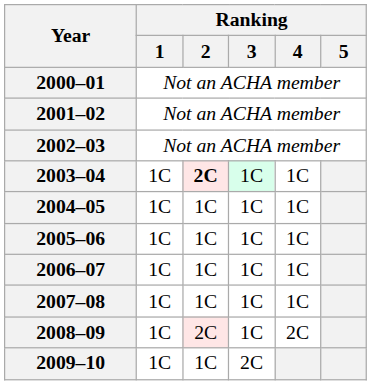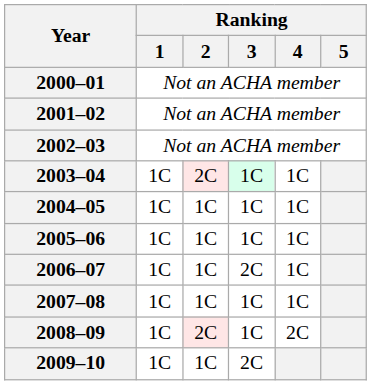 <table class="wikitable" style="white-space:nowrap;">
 <tr>
 <th scope="col" width="100" rowspan="2">Year</th>
 <th colspan="25">Ranking</th>
 </tr>
 <tr>
 <th scope="col" width="30">1</th>
 <th scope="col" width="30">2</th>
 <th scope="col" width="30">3</th>
 <th scope="col" width="30">4</th>
 <th scope="col" width="30">5</th>
 </tr>
 <tr style="text-align:center;">
 <th>2000–01</th>
 <td bgcolor=FFFFFF colspan="5"><em>Not an ACHA member</em></td>
 </tr>
 <tr style="text-align:center;">
 <th>2001–02</th>
 <td bgcolor=FFFFFF colspan="5"><em>Not an ACHA member</em></td>
 </tr>
 <tr style="text-align:center;">
 <th>2002–03</th>
 <td bgcolor=FFFFFF colspan="5"><em>Not an ACHA member</em></td>
 </tr>
 <tr style="text-align:center;">
 <th>2003–04</th>
 <td bgcolor=FFFFFF>1C</td>
-<td bgcolor=FFE6E6><strong>2C</strong></td>
+<td bgcolor=FFE6E6>2C</td>
 <td bgcolor=D8FFEB>1C</td>
 <td bgcolor=FFFFFF>1C</td>
 <td bgcolor=F2F2F2></td>
 </tr>
 <tr style="text-align:center;">
 <th>2004–05</th>
 <td bgcolor=FFFFFF>1C</td>
 <td bgcolor=FFFFFF>1C</td>
 <td bgcolor=FFFFFF>1C</td>
 <td bgcolor=FFFFFF>1C</td>
 <td bgcolor=F2F2F2></td>
 </tr>
 <tr style="text-align:center;">
 <th>2005–06</th>
 <td bgcolor=FFFFFF>1C</td>
 <td bgcolor=FFFFFF>1C</td>
 <td bgcolor=FFFFFF>1C</td>
 <td bgcolor=FFFFFF>1C</td>
 <td bgcolor=F2F2F2></td>
 </tr>
 <tr style="text-align:center;">
 <th>2006–07</th>
 <td bgcolor=FFFFFF>1C</td>
 <td bgcolor=FFFFFF>1C</td>
-<td bgcolor=FFFFFF>1C</td>
+<td bgcolor=FFFFFF>2C</td>
 <td bgcolor=FFFFFF>1C</td>
 <td bgcolor=F2F2F2></td>
 </tr>
 <tr style="text-align:center;">
 <th>2007–08</th>
 <td bgcolor=FFFFFF>1C</td>
 <td bgcolor=FFFFFF>1C</td>
 <td bgcolor=FFFFFF>1C</td>
 <td bgcolor=FFFFFF>1C</td>
 <td bgcolor=F2F2F2></td>
 </tr>
 <tr style="text-align:center;">
 <th>2008–09</th>
 <td bgcolor=FFFFFF>1C</td>
 <td bgcolor=FFE6E6>2C</td>
 <td bgcolor=FFFFFF>1C</td>
 <td bgcolor=FFFFFF>2C</td>
 <td bgcolor=F2F2F2></td>
 </tr>
 <tr style="text-align:center;">
 <th>2009–10</th>
 <td bgcolor=FFFFFF>1C</td>
 <td bgcolor=FFFFFF>1C</td>
 <td bgcolor=FFFFFF>2C</td>
 <td bgcolor=F2F2F2></td>
 <td bgcolor=F2F2F2></td>
 </tr>
 </table>
